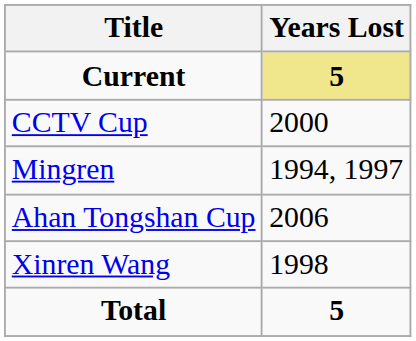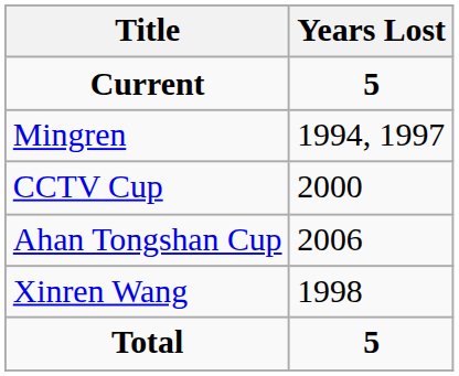 <table class="wikitable">
 <tr>
 <th>Title</th>
 <th>Years Lost</th>
 </tr>
 <tr>
 <td align="center"><strong>Current</strong></td>
-<td align="center" style="background: khaki;"><strong>5</strong></td>
+<td align="center"><strong>5</strong></td>
+</tr>
+<tr>
+<td> <a href='#'>Mingren</a></td>
+<td>1994, 1997</td>
 </tr>
 <tr>
 <td> <a href='#'>CCTV Cup</a></td>
 <td>2000</td>
-</tr>
-<tr>
-<td> <a href='#'>Mingren</a></td>
-<td>1994, 1997</td>
 </tr>
 <tr>
 <td> <a href='#'>Ahan Tongshan Cup</a></td>
 <td>2006</td>
 </tr>
 <tr>
 <td> <a href='#'>Xinren Wang</a></td>
 <td>1998</td>
 </tr>
 <tr>
 <td align="center"><strong>Total</strong></td>
 <td align="center"><strong>5</strong></td>
 </tr>
 </table>
